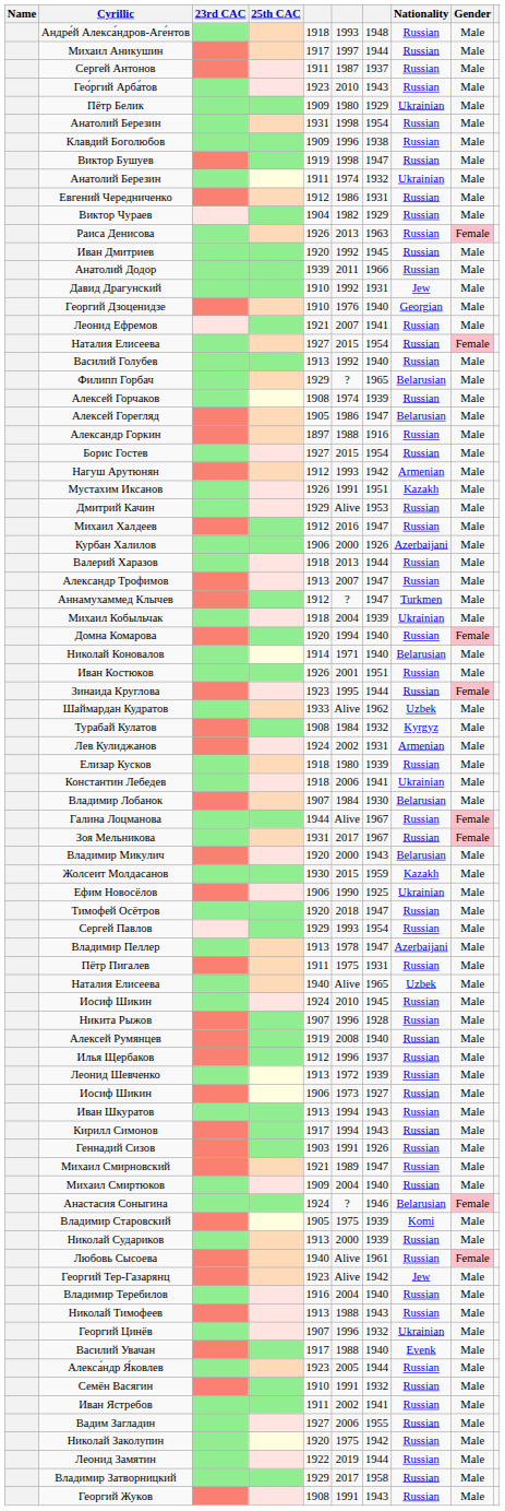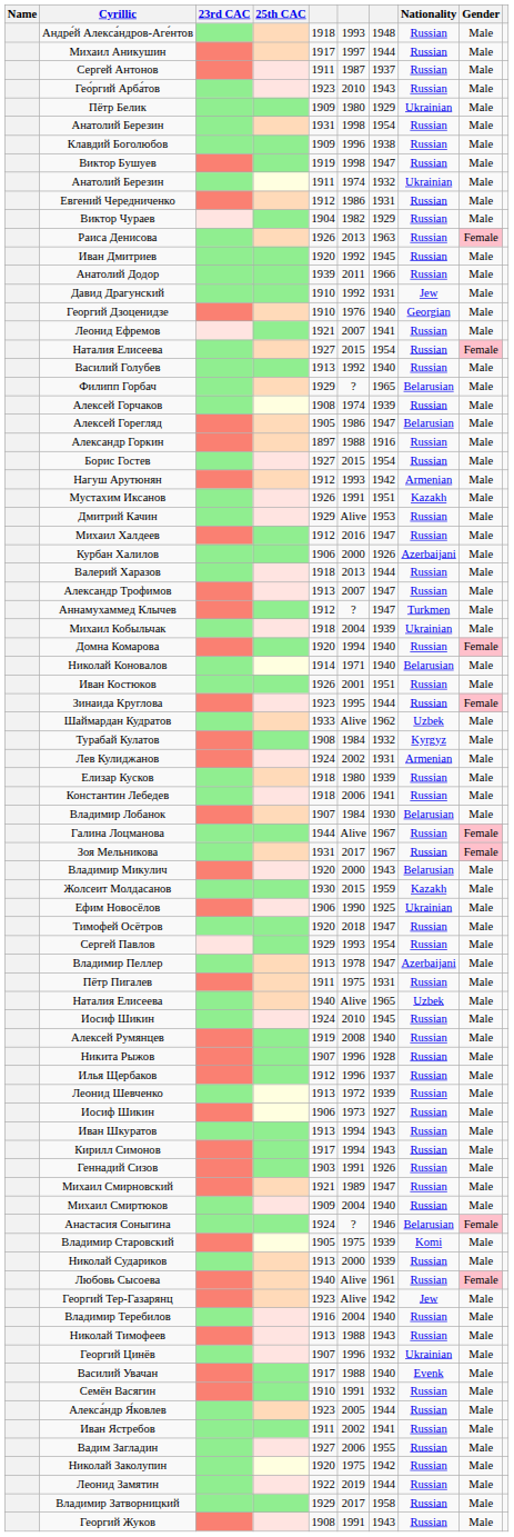 <table class="wikitable sortable" style=text-align:center>
 <tr>
 <th scope="col">Name</th>
 <th scope="col" class="unsortable"><a href='#'>Cyrillic</a></th>
 <th scope="col"><a href='#'>23rd CAC</a></th>
 <th scope="col"><a href='#'>25th CAC</a></th>
 <th scope="col"></th>
 <th scope="col"></th>
 <th scope="col"></th>
 <th scope="col">Nationality</th>
 <th scope="col">Gender</th>
 <th scope="col" class="unsortable"></th>
 </tr>
 <tr>
 <th align="center" scope="row" style="font-weight:normal;"></th>
 <td>Андре́й Алекса́ндров-Аге́нтов</td>
 <td bgcolor = LightGreen></td>
 <td bgcolor = PeachPuff></td>
 <td>1918</td>
 <td>1993</td>
 <td>1948</td>
 <td><a href='#'>Russian</a></td>
 <td>Male</td>
 <td></td>
 </tr>
 <tr>
 <th align="center" scope="row" style="font-weight:normal;"></th>
 <td>Михаил Аникушин</td>
 <td bgcolor = Salmon></td>
 <td bgcolor = PeachPuff></td>
 <td>1917</td>
 <td>1997</td>
 <td>1944</td>
 <td><a href='#'>Russian</a></td>
 <td>Male</td>
 <td></td>
 </tr>
 <tr>
 <th align="center" scope="row" style="font-weight:normal;"></th>
 <td>Сергей Антонов</td>
 <td bgcolor = Salmon></td>
 <td bgcolor = MistyRose></td>
 <td>1911</td>
 <td>1987</td>
 <td>1937</td>
 <td><a href='#'>Russian</a></td>
 <td>Male</td>
 <td></td>
 </tr>
 <tr>
 <th align="center" scope="row" style="font-weight:normal;"></th>
 <td>Гео́ргий Арба́тов</td>
 <td bgcolor = LightGreen></td>
 <td bgcolor = MistyRose></td>
 <td>1923</td>
 <td>2010</td>
 <td>1943</td>
 <td><a href='#'>Russian</a></td>
 <td>Male</td>
 <td></td>
 </tr>
 <tr>
 <th align="center" scope="row" style="font-weight:normal;"></th>
 <td>Пётр Белик</td>
 <td bgcolor = LightGreen></td>
 <td bgcolor = LightGreen></td>
 <td>1909</td>
 <td>1980</td>
 <td>1929</td>
 <td><a href='#'>Ukrainian</a></td>
 <td>Male</td>
 <td></td>
 </tr>
 <tr>
 <th align="center" scope="row" style="font-weight:normal;"></th>
 <td>Анатолий Березин</td>
 <td bgcolor = LightGreen></td>
 <td bgcolor = PeachPuff></td>
 <td>1931</td>
 <td>1998</td>
 <td>1954</td>
 <td><a href='#'>Russian</a></td>
 <td>Male</td>
 <td></td>
 </tr>
 <tr>
 <th align="center" scope="row" style="font-weight:normal;"></th>
 <td>Клавдий Боголюбов</td>
 <td bgcolor = LightGreen></td>
 <td bgcolor = LightGreen></td>
 <td>1909</td>
 <td>1996</td>
 <td>1938</td>
 <td><a href='#'>Russian</a></td>
 <td>Male</td>
 <td></td>
 </tr>
 <tr>
 <th align="center" scope="row" style="font-weight:normal;"></th>
 <td>Виктор Бушуев</td>
 <td bgcolor = Salmon></td>
 <td bgcolor = LightGreen></td>
 <td>1919</td>
 <td>1998</td>
 <td>1947</td>
 <td><a href='#'>Russian</a></td>
 <td>Male</td>
 <td></td>
 </tr>
 <tr>
 <th align="center" scope="row" style="font-weight:normal;"></th>
 <td>Анатолий Березин</td>
 <td bgcolor = LightGreen></td>
 <td bgcolor = LightYellow></td>
 <td>1911</td>
 <td>1974</td>
 <td>1932</td>
 <td><a href='#'>Ukrainian</a></td>
 <td>Male</td>
 <td></td>
 </tr>
 <tr>
 <th align="center" scope="row" style="font-weight:normal;"></th>
 <td>Евгений Чередниченко</td>
 <td bgcolor = Salmon></td>
 <td bgcolor = PeachPuff></td>
 <td>1912</td>
 <td>1986</td>
 <td>1931</td>
 <td><a href='#'>Russian</a></td>
 <td>Male</td>
 <td></td>
 </tr>
 <tr>
 <th align="center" scope="row" style="font-weight:normal;"></th>
 <td>Виктор Чураев</td>
 <td bgcolor = MistyRose></td>
 <td bgcolor = LightGreen></td>
 <td>1904</td>
 <td>1982</td>
 <td>1929</td>
 <td><a href='#'>Russian</a></td>
 <td>Male</td>
 <td></td>
 </tr>
 <tr>
 <th align="center" scope="row" style="font-weight:normal;"></th>
 <td>Раиса Денисова</td>
 <td bgcolor = LightGreen></td>
 <td bgcolor = PeachPuff></td>
 <td>1926</td>
 <td>2013</td>
 <td>1963</td>
 <td><a href='#'>Russian</a></td>
 <td style="background: Pink">Female</td>
 <td></td>
 </tr>
 <tr>
 <th align="center" scope="row" style="font-weight:normal;"></th>
 <td>Иван Дмитриев</td>
 <td bgcolor = LightGreen></td>
 <td bgcolor = LightGreen></td>
 <td>1920</td>
 <td>1992</td>
 <td>1945</td>
 <td><a href='#'>Russian</a></td>
 <td>Male</td>
 <td></td>
 </tr>
 <tr>
 <th align="center" scope="row" style="font-weight:normal;"></th>
 <td>Анатолий Додор</td>
 <td bgcolor = LightGreen></td>
 <td bgcolor = LightGreen></td>
 <td>1939</td>
 <td>2011</td>
 <td>1966</td>
 <td><a href='#'>Russian</a></td>
 <td>Male</td>
 <td></td>
 </tr>
 <tr>
 <th align="center" scope="row" style="font-weight:normal;"></th>
 <td>Давид Драгунский</td>
 <td bgcolor = LightGreen></td>
 <td bgcolor = LightGreen></td>
 <td>1910</td>
 <td>1992</td>
 <td>1931</td>
 <td><a href='#'>Jew</a></td>
 <td>Male</td>
 <td></td>
 </tr>
 <tr>
 <th align="center" scope="row" style="font-weight:normal;"></th>
 <td>Георгий Дзоценидзе</td>
 <td bgcolor = Salmon></td>
 <td bgcolor = PeachPuff></td>
 <td>1910</td>
 <td>1976</td>
 <td>1940</td>
 <td><a href='#'>Georgian</a></td>
 <td>Male</td>
 <td></td>
 </tr>
 <tr>
 <th align="center" scope="row" style="font-weight:normal;"></th>
 <td>Леонид Ефремов</td>
 <td bgcolor = MistyRose></td>
 <td bgcolor = LightGreen></td>
 <td>1921</td>
 <td>2007</td>
 <td>1941</td>
 <td><a href='#'>Russian</a></td>
 <td>Male</td>
 <td></td>
 </tr>
 <tr>
 <th align="center" scope="row" style="font-weight:normal;"></th>
 <td>Наталия Елисеева</td>
 <td bgcolor = LightGreen></td>
 <td bgcolor = PeachPuff></td>
 <td>1927</td>
 <td>2015</td>
 <td>1954</td>
 <td><a href='#'>Russian</a></td>
 <td style="background: Pink">Female</td>
 <td></td>
 </tr>
 <tr>
 <th align="center" scope="row" style="font-weight:normal;"></th>
 <td>Василий Голубев</td>
 <td bgcolor = LightGreen></td>
 <td bgcolor = LightGreen></td>
 <td>1913</td>
 <td>1992</td>
 <td>1940</td>
 <td><a href='#'>Russian</a></td>
 <td>Male</td>
 <td></td>
 </tr>
 <tr>
 <th align="center" scope="row" style="font-weight:normal;"></th>
 <td>Филипп Горбач</td>
 <td bgcolor = LightGreen></td>
 <td bgcolor = PeachPuff></td>
 <td>1929</td>
 <td>?</td>
 <td>1965</td>
 <td><a href='#'>Belarusian</a></td>
 <td>Male</td>
 <td></td>
 </tr>
 <tr>
 <th align="center" scope="row" style="font-weight:normal;"></th>
 <td>Алексей Горчаков</td>
 <td bgcolor = LightGreen></td>
 <td bgcolor = LightYellow></td>
 <td>1908</td>
 <td>1974</td>
 <td>1939</td>
 <td><a href='#'>Russian</a></td>
 <td>Male</td>
 <td></td>
 </tr>
 <tr>
 <th align="center" scope="row" style="font-weight:normal;"></th>
 <td>Алексей Горегляд</td>
 <td bgcolor = Salmon></td>
 <td bgcolor = PeachPuff></td>
 <td>1905</td>
 <td>1986</td>
 <td>1947</td>
 <td><a href='#'>Belarusian</a></td>
 <td>Male</td>
 <td></td>
 </tr>
 <tr>
 <th align="center" scope="row" style="font-weight:normal;"></th>
 <td>Александр Горкин</td>
 <td bgcolor = Salmon></td>
 <td bgcolor = PeachPuff></td>
 <td>1897</td>
 <td>1988</td>
 <td>1916</td>
 <td><a href='#'>Russian</a></td>
 <td>Male</td>
 <td></td>
 </tr>
 <tr>
 <th align="center" scope="row" style="font-weight:normal;"></th>
 <td>Борис Гостев</td>
 <td bgcolor = LightGreen></td>
 <td bgcolor = MistyRose></td>
 <td>1927</td>
 <td>2015</td>
 <td>1954</td>
 <td><a href='#'>Russian</a></td>
 <td>Male</td>
 <td></td>
 </tr>
 <tr>
 <th align="center" scope="row" style="font-weight:normal;"></th>
 <td>Нагуш Арутюнян</td>
 <td bgcolor = Salmon></td>
 <td bgcolor = PeachPuff></td>
 <td>1912</td>
 <td>1993</td>
 <td>1942</td>
 <td><a href='#'>Armenian</a></td>
 <td>Male</td>
 <td></td>
 </tr>
 <tr>
 <th align="center" scope="row" style="font-weight:normal;"></th>
 <td>Мустахим Иксанов</td>
 <td bgcolor = LightGreen></td>
 <td bgcolor = MistyRose></td>
 <td>1926</td>
 <td>1991</td>
 <td>1951</td>
 <td><a href='#'>Kazakh</a></td>
 <td>Male</td>
 <td></td>
 </tr>
 <tr>
 <th align="center" scope="row" style="font-weight:normal;"></th>
 <td>Дмитрий Качин</td>
 <td bgcolor = LightGreen></td>
 <td bgcolor = MistyRose></td>
 <td>1929</td>
 <td>Alive</td>
 <td>1953</td>
 <td><a href='#'>Russian</a></td>
 <td>Male</td>
 <td></td>
 </tr>
 <tr>
 <th align="center" scope="row" style="font-weight:normal;"></th>
 <td>Михаил Халдеев</td>
 <td bgcolor = Salmon></td>
 <td bgcolor = LightGreen></td>
 <td>1912</td>
 <td>2016</td>
 <td>1947</td>
 <td><a href='#'>Russian</a></td>
 <td>Male</td>
 <td></td>
 </tr>
 <tr>
 <th align="center" scope="row" style="font-weight:normal;"></th>
 <td>Курбан Халилов</td>
 <td bgcolor = LightGreen></td>
 <td bgcolor = LightGreen></td>
 <td>1906</td>
 <td>2000</td>
 <td>1926</td>
 <td><a href='#'>Azerbaijani</a></td>
 <td>Male</td>
 <td></td>
 </tr>
 <tr>
 <th align="center" scope="row" style="font-weight:normal;"></th>
 <td>Валерий Харазов</td>
 <td bgcolor = LightGreen></td>
 <td bgcolor = MistyRose></td>
 <td>1918</td>
 <td>2013</td>
 <td>1944</td>
 <td><a href='#'>Russian</a></td>
 <td>Male</td>
 <td></td>
 </tr>
 <tr>
 <th align="center" scope="row" style="font-weight:normal;"></th>
 <td>Александр Трофимов</td>
 <td bgcolor = Salmon></td>
 <td bgcolor = MistyRose></td>
 <td>1913</td>
 <td>2007</td>
 <td>1947</td>
 <td><a href='#'>Russian</a></td>
 <td>Male</td>
 <td></td>
 </tr>
 <tr>
 <th align="center" scope="row" style="font-weight:normal;"></th>
 <td>Аннамухаммед Клычев</td>
 <td bgcolor = Salmon></td>
 <td bgcolor = LightGreen></td>
 <td>1912</td>
 <td>?</td>
 <td>1947</td>
 <td><a href='#'>Turkmen</a></td>
 <td>Male</td>
 <td></td>
 </tr>
 <tr>
 <th align="center" scope="row" style="font-weight:normal;"></th>
 <td>Михаил Кобыльчак</td>
 <td bgcolor = LightGreen></td>
 <td bgcolor = MistyRose></td>
 <td>1918</td>
 <td>2004</td>
 <td>1939</td>
 <td><a href='#'>Ukrainian</a></td>
 <td>Male</td>
 <td></td>
 </tr>
 <tr>
 <th align="center" scope="row" style="font-weight:normal;"></th>
 <td>Домна Комарова</td>
 <td bgcolor = Salmon></td>
 <td bgcolor = LightGreen></td>
 <td>1920</td>
 <td>1994</td>
 <td>1940</td>
 <td><a href='#'>Russian</a></td>
 <td style="background: Pink">Female</td>
 <td></td>
 </tr>
 <tr>
 <th align="center" scope="row" style="font-weight:normal;"></th>
 <td>Николай Коновалов</td>
 <td bgcolor = LightGreen></td>
 <td bgcolor = LightYellow></td>
 <td>1914</td>
 <td>1971</td>
 <td>1940</td>
 <td><a href='#'>Belarusian</a></td>
 <td>Male</td>
 <td></td>
 </tr>
 <tr>
 <th align="center" scope="row" style="font-weight:normal;"></th>
 <td>Иван Костюков</td>
 <td bgcolor = LightGreen></td>
 <td bgcolor = LightGreen></td>
 <td>1926</td>
 <td>2001</td>
 <td>1951</td>
 <td><a href='#'>Russian</a></td>
 <td>Male</td>
 <td></td>
 </tr>
 <tr>
 <th align="center" scope="row" style="font-weight:normal;"></th>
 <td>Зинаида Круглова</td>
 <td bgcolor = Salmon></td>
 <td bgcolor = MistyRose></td>
 <td>1923</td>
 <td>1995</td>
 <td>1944</td>
 <td><a href='#'>Russian</a></td>
 <td style="background: Pink">Female</td>
 <td></td>
 </tr>
 <tr>
 <th align="center" scope="row" style="font-weight:normal;"></th>
 <td>Шаймардан Кудратов</td>
 <td bgcolor = LightGreen></td>
 <td bgcolor = PeachPuff></td>
 <td>1933</td>
 <td>Alive</td>
 <td>1962</td>
 <td><a href='#'>Uzbek</a></td>
 <td>Male</td>
 <td></td>
 </tr>
 <tr>
 <th align="center" scope="row" style="font-weight:normal;"></th>
 <td>Турабай Кулатов</td>
 <td bgcolor = Salmon></td>
 <td bgcolor = LightGreen></td>
 <td>1908</td>
 <td>1984</td>
 <td>1932</td>
 <td><a href='#'>Kyrgyz</a></td>
 <td>Male</td>
 <td></td>
 </tr>
 <tr>
 <th align="center" scope="row" style="font-weight:normal;"></th>
 <td>Лев Кулиджанов</td>
 <td bgcolor = Salmon></td>
 <td bgcolor = MistyRose></td>
 <td>1924</td>
 <td>2002</td>
 <td>1931</td>
 <td><a href='#'>Armenian</a></td>
 <td>Male</td>
 <td></td>
 </tr>
 <tr>
 <th align="center" scope="row" style="font-weight:normal;"></th>
 <td>Елизар Кусков</td>
 <td bgcolor = LightGreen></td>
 <td bgcolor = PeachPuff></td>
 <td>1918</td>
 <td>1980</td>
 <td>1939</td>
 <td><a href='#'>Russian</a></td>
 <td>Male</td>
 <td></td>
 </tr>
 <tr>
 <th align="center" scope="row" style="font-weight:normal;"></th>
 <td>Константин Лебедев</td>
 <td bgcolor = LightGreen></td>
 <td bgcolor = MistyRose></td>
 <td>1918</td>
 <td>2006</td>
 <td>1941</td>
-<td><a href='#'>Ukrainian</a></td>
+<td><a href='#'>Russian</a></td>
 <td>Male</td>
 <td></td>
 </tr>
 <tr>
 <th align="center" scope="row" style="font-weight:normal;"></th>
 <td>Владимир Лобанок</td>
 <td bgcolor = Salmon></td>
 <td bgcolor = PeachPuff></td>
 <td>1907</td>
 <td>1984</td>
 <td>1930</td>
 <td><a href='#'>Belarusian</a></td>
 <td>Male</td>
 <td></td>
 </tr>
 <tr>
 <th align="center" scope="row" style="font-weight:normal;"></th>
 <td>Галина Лоцманова</td>
 <td bgcolor = LightGreen></td>
 <td bgcolor = LightGreen></td>
 <td>1944</td>
 <td>Alive</td>
 <td>1967</td>
 <td><a href='#'>Russian</a></td>
 <td style="background: Pink">Female</td>
 <td></td>
 </tr>
 <tr>
 <th align="center" scope="row" style="font-weight:normal;"></th>
 <td>Зоя Мельникова</td>
 <td bgcolor = LightGreen></td>
 <td bgcolor = PeachPuff></td>
 <td>1931</td>
 <td>2017</td>
 <td>1967</td>
 <td><a href='#'>Russian</a></td>
 <td style="background: Pink">Female</td>
 <td></td>
 </tr>
 <tr>
 <th align="center" scope="row" style="font-weight:normal;"></th>
 <td>Владимир Микулич</td>
 <td bgcolor = Salmon></td>
 <td bgcolor = MistyRose></td>
 <td>1920</td>
 <td>2000</td>
 <td>1943</td>
 <td><a href='#'>Belarusian</a></td>
 <td>Male</td>
 <td></td>
 </tr>
 <tr>
 <th align="center" scope="row" style="font-weight:normal;"></th>
 <td>Жолсеит Молдасанов</td>
 <td bgcolor = LightGreen></td>
 <td bgcolor = LightGreen></td>
 <td>1930</td>
 <td>2015</td>
 <td>1959</td>
 <td><a href='#'>Kazakh</a></td>
 <td>Male</td>
 <td></td>
 </tr>
 <tr>
 <th align="center" scope="row" style="font-weight:normal;"></th>
 <td>Ефим Новосёлов</td>
 <td bgcolor = Salmon></td>
 <td bgcolor = MistyRose></td>
 <td>1906</td>
 <td>1990</td>
 <td>1925</td>
 <td><a href='#'>Ukrainian</a></td>
 <td>Male</td>
 <td></td>
 </tr>
 <tr>
 <th align="center" scope="row" style="font-weight:normal;"></th>
 <td>Тимофей Осётров</td>
 <td bgcolor = LightGreen></td>
 <td bgcolor = LightGreen></td>
 <td>1920</td>
 <td>2018</td>
 <td>1947</td>
 <td><a href='#'>Russian</a></td>
 <td>Male</td>
 <td></td>
 </tr>
 <tr>
 <th align="center" scope="row" style="font-weight:normal;"></th>
 <td>Сергей Павлов</td>
 <td bgcolor = MistyRose></td>
 <td bgcolor = LightGreen></td>
 <td>1929</td>
 <td>1993</td>
 <td>1954</td>
 <td><a href='#'>Russian</a></td>
 <td>Male</td>
 <td></td>
 </tr>
 <tr>
 <th align="center" scope="row" style="font-weight:normal;"></th>
 <td>Владимир Пеллер</td>
 <td bgcolor = LightGreen></td>
 <td bgcolor = PeachPuff></td>
 <td>1913</td>
 <td>1978</td>
 <td>1947</td>
 <td><a href='#'>Azerbaijani</a></td>
 <td>Male</td>
 <td></td>
 </tr>
 <tr>
 <th align="center" scope="row" style="font-weight:normal;"></th>
 <td>Пётр Пигалев</td>
 <td bgcolor = Salmon></td>
 <td bgcolor = PeachPuff></td>
 <td>1911</td>
 <td>1975</td>
 <td>1931</td>
 <td><a href='#'>Russian</a></td>
 <td>Male</td>
 <td></td>
 </tr>
 <tr>
 <th align="center" scope="row" style="font-weight:normal;"></th>
 <td>Наталия Елисеева</td>
 <td bgcolor = LightGreen></td>
 <td bgcolor = PeachPuff></td>
 <td>1940</td>
 <td>Alive</td>
 <td>1965</td>
 <td><a href='#'>Uzbek</a></td>
 <td>Male</td>
 <td></td>
 </tr>
 <tr>
 <th align="center" scope="row" style="font-weight:normal;"></th>
 <td>Иосиф Шикин</td>
 <td bgcolor = LightGreen></td>
 <td bgcolor = MistyRose></td>
 <td>1924</td>
 <td>2010</td>
 <td>1945</td>
 <td><a href='#'>Russian</a></td>
 <td>Male</td>
 <td></td>
 </tr>
 <tr>
 <th align="center" scope="row" style="font-weight:normal;"></th>
+<td>Алексей Румянцев</td>
+<td bgcolor = Salmon></td>
+<td bgcolor = LightGreen></td>
+<td>1919</td>
+<td>2008</td>
+<td>1940</td>
+<td><a href='#'>Russian</a></td>
+<td>Male</td>
+<td></td>
+</tr>
+<tr>
+<th align="center" scope="row" style="font-weight:normal;"></th>
 <td>Никита Рыжов</td>
 <td bgcolor = Salmon></td>
 <td bgcolor = LightGreen></td>
 <td>1907</td>
 <td>1996</td>
 <td>1928</td>
-<td><a href='#'>Russian</a></td>
-<td>Male</td>
-<td></td>
-</tr>
-<tr>
-<th align="center" scope="row" style="font-weight:normal;"></th>
-<td>Алексей Румянцев</td>
-<td bgcolor = Salmon></td>
-<td bgcolor = LightGreen></td>
-<td>1919</td>
-<td>2008</td>
-<td>1940</td>
 <td><a href='#'>Russian</a></td>
 <td>Male</td>
 <td></td>
 </tr>
 <tr>
 <th align="center" scope="row" style="font-weight:normal;"></th>
 <td>Илья Щербаков</td>
 <td bgcolor = Salmon></td>
 <td bgcolor = LightGreen></td>
 <td>1912</td>
 <td>1996</td>
 <td>1937</td>
 <td><a href='#'>Russian</a></td>
 <td>Male</td>
 <td></td>
 </tr>
 <tr>
 <th align="center" scope="row" style="font-weight:normal;"></th>
 <td>Леонид Шевченко</td>
 <td bgcolor = LightGreen></td>
 <td bgcolor = LightYellow></td>
 <td>1913</td>
 <td>1972</td>
 <td>1939</td>
 <td><a href='#'>Russian</a></td>
 <td>Male</td>
 <td></td>
 </tr>
 <tr>
 <th align="center" scope="row" style="font-weight:normal;"></th>
 <td>Иосиф Шикин</td>
 <td bgcolor = Salmon></td>
 <td bgcolor = LightYellow></td>
 <td>1906</td>
 <td>1973</td>
 <td>1927</td>
 <td><a href='#'>Russian</a></td>
 <td>Male</td>
 <td></td>
 </tr>
 <tr>
 <th align="center" scope="row" style="font-weight:normal;"></th>
 <td>Иван Шкуратов</td>
 <td bgcolor = LightGreen></td>
 <td bgcolor = LightGreen></td>
 <td>1913</td>
 <td>1994</td>
 <td>1943</td>
 <td><a href='#'>Russian</a></td>
 <td>Male</td>
 <td></td>
 </tr>
 <tr>
 <th align="center" scope="row" style="font-weight:normal;"></th>
 <td>Кирилл Симонов</td>
 <td bgcolor = Salmon></td>
 <td bgcolor = LightGreen></td>
 <td>1917</td>
 <td>1994</td>
 <td>1943</td>
 <td><a href='#'>Russian</a></td>
 <td>Male</td>
 <td></td>
 </tr>
 <tr>
 <th align="center" scope="row" style="font-weight:normal;"></th>
 <td>Геннадий Сизов</td>
 <td bgcolor = Salmon></td>
 <td bgcolor = LightGreen></td>
 <td>1903</td>
 <td>1991</td>
 <td>1926</td>
 <td><a href='#'>Russian</a></td>
 <td>Male</td>
 <td></td>
 </tr>
 <tr>
 <th align="center" scope="row" style="font-weight:normal;"></th>
 <td>Михаил Смирновский</td>
 <td bgcolor = Salmon></td>
 <td bgcolor = PeachPuff></td>
 <td>1921</td>
 <td>1989</td>
 <td>1947</td>
 <td><a href='#'>Russian</a></td>
 <td>Male</td>
 <td></td>
 </tr>
 <tr>
 <th align="center" scope="row" style="font-weight:normal;"></th>
 <td>Михаил Смиртюков</td>
 <td bgcolor = LightGreen></td>
 <td bgcolor = MistyRose></td>
 <td>1909</td>
 <td>2004</td>
 <td>1940</td>
 <td><a href='#'>Russian</a></td>
 <td>Male</td>
 <td></td>
 </tr>
 <tr>
 <th align="center" scope="row" style="font-weight:normal;"></th>
 <td>Анастасия Соныгина</td>
 <td bgcolor = LightGreen></td>
 <td bgcolor = LightGreen></td>
 <td>1924</td>
 <td>?</td>
 <td>1946</td>
 <td><a href='#'>Belarusian</a></td>
 <td style="background: Pink">Female</td>
 <td></td>
 </tr>
 <tr>
 <th align="center" scope="row" style="font-weight:normal;"></th>
 <td>Владимир Старовский</td>
 <td bgcolor = Salmon></td>
 <td bgcolor = LightYellow></td>
 <td>1905</td>
 <td>1975</td>
 <td>1939</td>
 <td><a href='#'>Komi</a></td>
 <td>Male</td>
 <td></td>
 </tr>
 <tr>
 <th align="center" scope="row" style="font-weight:normal;"></th>
 <td>Николай Судариков</td>
 <td bgcolor = LightGreen></td>
 <td bgcolor = PeachPuff></td>
 <td>1913</td>
 <td>2000</td>
 <td>1939</td>
 <td><a href='#'>Russian</a></td>
 <td>Male</td>
 <td></td>
 </tr>
 <tr>
 <th align="center" scope="row" style="font-weight:normal;"></th>
 <td>Любовь Сысоева</td>
 <td bgcolor = Salmon></td>
 <td bgcolor = PeachPuff></td>
 <td>1940</td>
 <td>Alive</td>
 <td>1961</td>
 <td><a href='#'>Russian</a></td>
 <td style="background: Pink">Female</td>
 <td></td>
 </tr>
 <tr>
 <th align="center" scope="row" style="font-weight:normal;"></th>
 <td>Георгий Тер-Газарянц</td>
 <td bgcolor = Salmon></td>
 <td bgcolor = PeachPuff></td>
 <td>1923</td>
 <td>Alive</td>
 <td>1942</td>
 <td><a href='#'>Jew</a></td>
 <td>Male</td>
 <td></td>
 </tr>
 <tr>
 <th align="center" scope="row" style="font-weight:normal;"></th>
 <td>Владимир Теребилов</td>
 <td bgcolor = LightGreen></td>
 <td bgcolor = MistyRose></td>
 <td>1916</td>
 <td>2004</td>
 <td>1940</td>
 <td><a href='#'>Russian</a></td>
 <td>Male</td>
 <td></td>
 </tr>
 <tr>
 <th align="center" scope="row" style="font-weight:normal;"></th>
 <td>Николай Тимофеев</td>
 <td bgcolor = Salmon></td>
 <td bgcolor = MistyRose></td>
 <td>1913</td>
 <td>1988</td>
 <td>1943</td>
 <td><a href='#'>Russian</a></td>
 <td>Male</td>
 <td></td>
 </tr>
 <tr>
 <th align="center" scope="row" style="font-weight:normal;"></th>
 <td>Георгий Цинёв</td>
 <td bgcolor = LightGreen></td>
 <td bgcolor = MistyRose></td>
 <td>1907</td>
 <td>1996</td>
 <td>1932</td>
 <td><a href='#'>Ukrainian</a></td>
 <td>Male</td>
 <td></td>
 </tr>
 <tr>
 <th align="center" scope="row" style="font-weight:normal;"></th>
 <td>Василий Увачан</td>
 <td bgcolor = Salmon></td>
 <td bgcolor = LightGreen></td>
 <td>1917</td>
 <td>1988</td>
 <td>1940</td>
 <td><a href='#'>Evenk</a></td>
 <td>Male</td>
 <td></td>
 </tr>
 <tr>
 <th align="center" scope="row" style="font-weight:normal;"></th>
+<td>Семён Васягин</td>
+<td bgcolor = Salmon></td>
+<td bgcolor = LightGreen></td>
+<td>1910</td>
+<td>1991</td>
+<td>1932</td>
+<td><a href='#'>Russian</a></td>
+<td>Male</td>
+<td></td>
+</tr>
+<tr>
+<th align="center" scope="row" style="font-weight:normal;"></th>
 <td>Алекса́ндр Я́ковлев</td>
 <td bgcolor = LightGreen></td>
 <td bgcolor = PeachPuff></td>
 <td>1923</td>
 <td>2005</td>
 <td>1944</td>
-<td><a href='#'>Russian</a></td>
-<td>Male</td>
-<td></td>
-</tr>
-<tr>
-<th align="center" scope="row" style="font-weight:normal;"></th>
-<td>Семён Васягин</td>
-<td bgcolor = Salmon></td>
-<td bgcolor = LightGreen></td>
-<td>1910</td>
-<td>1991</td>
-<td>1932</td>
 <td><a href='#'>Russian</a></td>
 <td>Male</td>
 <td></td>
 </tr>
 <tr>
 <th align="center" scope="row" style="font-weight:normal;"></th>
 <td>Иван Ястребов</td>
 <td bgcolor = LightGreen></td>
 <td bgcolor = LightGreen></td>
 <td>1911</td>
 <td>2002</td>
 <td>1941</td>
 <td><a href='#'>Russian</a></td>
 <td>Male</td>
 <td></td>
 </tr>
 <tr>
 <th align="center" scope="row" style="font-weight:normal;"></th>
 <td>Вадим Загладин</td>
 <td bgcolor = LightGreen></td>
 <td bgcolor = MistyRose></td>
 <td>1927</td>
 <td>2006</td>
 <td>1955</td>
 <td><a href='#'>Russian</a></td>
 <td>Male</td>
 <td></td>
 </tr>
 <tr>
 <th align="center" scope="row" style="font-weight:normal;"></th>
 <td>Николай Заколупин</td>
 <td bgcolor = LightGreen></td>
 <td bgcolor = LightYellow></td>
 <td>1920</td>
 <td>1975</td>
 <td>1942</td>
 <td><a href='#'>Russian</a></td>
 <td>Male</td>
 <td></td>
 </tr>
 <tr>
 <th align="center" scope="row" style="font-weight:normal;"></th>
 <td>Леонид Замятин</td>
 <td bgcolor = LightGreen></td>
 <td bgcolor = MistyRose></td>
 <td>1922</td>
 <td>2019</td>
 <td>1944</td>
 <td><a href='#'>Russian</a></td>
 <td>Male</td>
 <td></td>
 </tr>
 <tr>
 <th align="center" scope="row" style="font-weight:normal;"></th>
 <td>Владимир Затворницкий</td>
 <td bgcolor = LightGreen></td>
 <td bgcolor = LightGreen></td>
 <td>1929</td>
 <td>2017</td>
 <td>1958</td>
 <td><a href='#'>Russian</a></td>
 <td>Male</td>
 <td></td>
 </tr>
 <tr>
 <th align="center" scope="row" style="font-weight:normal;"></th>
 <td>Георгий Жуков</td>
 <td bgcolor = Salmon></td>
 <td bgcolor = MistyRose></td>
 <td>1908</td>
 <td>1991</td>
 <td>1943</td>
 <td><a href='#'>Russian</a></td>
 <td>Male</td>
 <td></td>
 </tr>
 </table>
